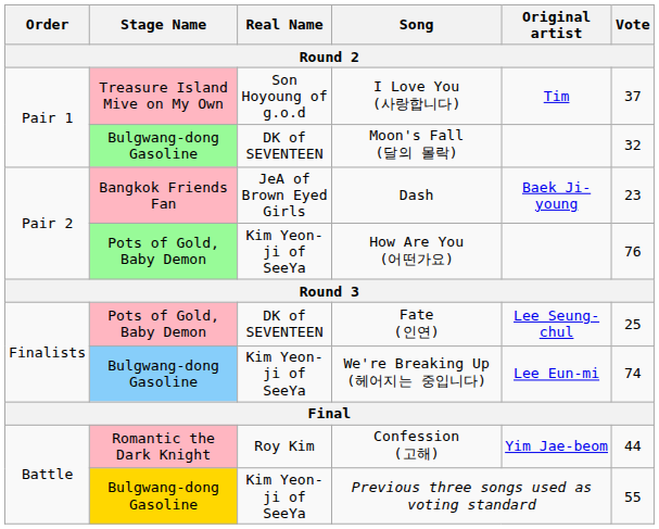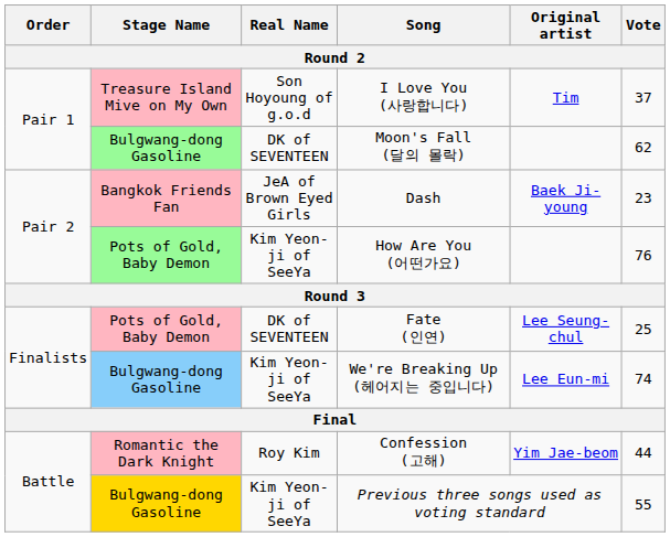 <table class="wikitable" style="text-align:center; width:95%;">
 <tr>
 <th style="width:1%;">Order</th>
 <th style="width:20%;">Stage Name</th>
 <th style="width:12%;">Real Name</th>
 <th style="width:23%;">Song</th>
 <th style="width:15%;">Original artist</th>
 <th style="width:1%;">Vote</th>
 </tr>
 <tr>
 <th colspan=6>Round 2</th>
 </tr>
 <tr>
 <td rowspan=2>Pair 1</td>
 <td bgcolor="lightpink">Treasure Island Mive on My Own</td>
 <td>Son Hoyoung of g.o.d</td>
 <td>I Love You<br>(사랑합니다)</td>
 <td><a href='#'>Tim</a></td>
 <td>37</td>
 </tr>
 <tr>
 <td bgcolor="palegreen">Bulgwang-dong Gasoline</td>
 <td>DK of SEVENTEEN</td>
 <td>Moon's Fall<br>(달의 몰락)</td>
 <td></td>
-<td>32</td>
+<td>62</td>
 </tr>
 <tr>
 <td rowspan=2>Pair 2</td>
 <td bgcolor="lightpink">Bangkok Friends Fan</td>
 <td>JeA of Brown Eyed Girls</td>
 <td>Dash</td>
 <td><a href='#'>Baek Ji-young</a></td>
 <td>23</td>
 </tr>
 <tr>
 <td bgcolor="palegreen">Pots of Gold, Baby Demon</td>
 <td>Kim Yeon-ji of SeeYa</td>
 <td>How Are You<br>(어떤가요)</td>
 <td></td>
 <td>76</td>
 </tr>
 <tr>
 <th colspan=6>Round 3</th>
 </tr>
 <tr>
 <td rowspan=2>Finalists</td>
 <td bgcolor="lightpink">Pots of Gold, Baby Demon</td>
 <td>DK of SEVENTEEN</td>
 <td>Fate<br>(인연)</td>
 <td><a href='#'>Lee Seung-chul</a></td>
 <td>25</td>
 </tr>
 <tr>
 <td bgcolor="lightskyblue">Bulgwang-dong Gasoline</td>
 <td>Kim Yeon-ji of SeeYa</td>
 <td>We're Breaking Up<br>(헤어지는 중입니다)</td>
 <td><a href='#'>Lee Eun-mi</a></td>
 <td>74</td>
 </tr>
 <tr>
 <th colspan=6>Final</th>
 </tr>
 <tr>
 <td rowspan=2>Battle</td>
 <td bgcolor="lightpink">Romantic the Dark Knight</td>
 <td>Roy Kim</td>
 <td>Confession<br>(고해)</td>
 <td><a href='#'>Yim Jae-beom</a></td>
 <td>44</td>
 </tr>
 <tr>
 <td bgcolor="gold">Bulgwang-dong Gasoline</td>
 <td>Kim Yeon-ji of SeeYa</td>
 <td colspan=2><em>Previous three songs used as voting standard</em></td>
 <td>55</td>
 </tr>
 </table>
